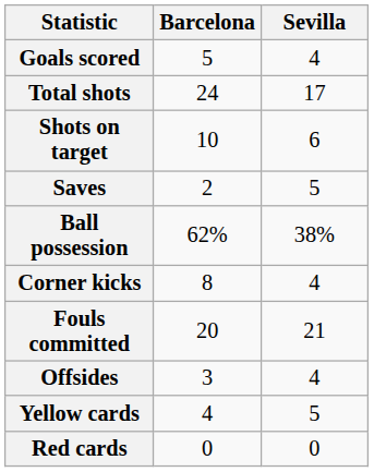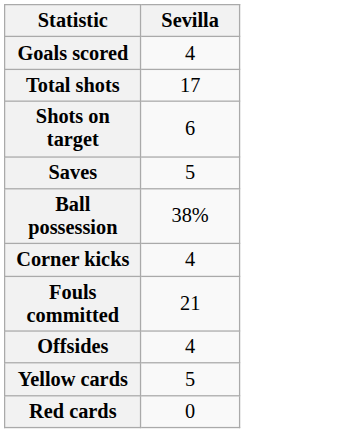 <table class="wikitable plainrowheaders" style="text-align:center">
 <tr>
 <th scope="col" style="width:100px">Statistic</th>
-<th scope="col" style="width:70px">Barcelona</th>
 <th scope="col" style="width:70px">Sevilla</th>
 </tr>
 <tr>
 <th scope=row>Goals scored</th>
-<td>5</td>
 <td>4</td>
 </tr>
 <tr>
 <th scope=row>Total shots</th>
-<td>24</td>
 <td>17</td>
 </tr>
 <tr>
 <th scope=row>Shots on target</th>
-<td>10</td>
 <td>6</td>
 </tr>
 <tr>
 <th scope=row>Saves</th>
-<td>2</td>
 <td>5</td>
 </tr>
 <tr>
 <th scope=row>Ball possession</th>
-<td>62%</td>
 <td>38%</td>
 </tr>
 <tr>
 <th scope=row>Corner kicks</th>
-<td>8</td>
 <td>4</td>
 </tr>
 <tr>
 <th scope=row>Fouls committed</th>
-<td>20</td>
 <td>21</td>
 </tr>
 <tr>
 <th scope=row>Offsides</th>
-<td>3</td>
 <td>4</td>
 </tr>
 <tr>
 <th scope=row>Yellow cards</th>
-<td>4</td>
 <td>5</td>
 </tr>
 <tr>
 <th scope=row>Red cards</th>
 <td>0</td>
-<td>0</td>
 </tr>
 </table>
